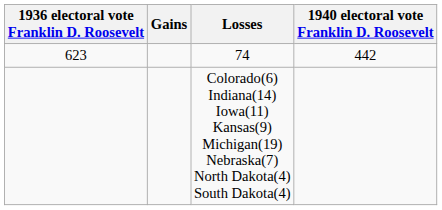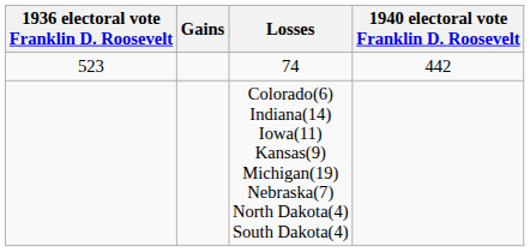 <table class="wikitable" style="text-align:center">
 <tr>
 <th>1936 electoral vote<br><a href='#'>Franklin D. Roosevelt</a></th>
 <th>Gains</th>
 <th>Losses</th>
 <th>1940 electoral vote<br><a href='#'>Franklin D. Roosevelt</a></th>
 </tr>
 <tr>
-<td>623</td>
+<td>523</td>
 <td></td>
 <td> 74</td>
 <td>442</td>
 </tr>
 <tr>
 <td></td>
 <td></td>
 <td>Colorado(6)<br>Indiana(14)<br>Iowa(11)<br>Kansas(9)<br>Michigan(19)<br>Nebraska(7)<br>North Dakota(4)<br>South Dakota(4)</td>
 <td></td>
 </tr>
 </table>
